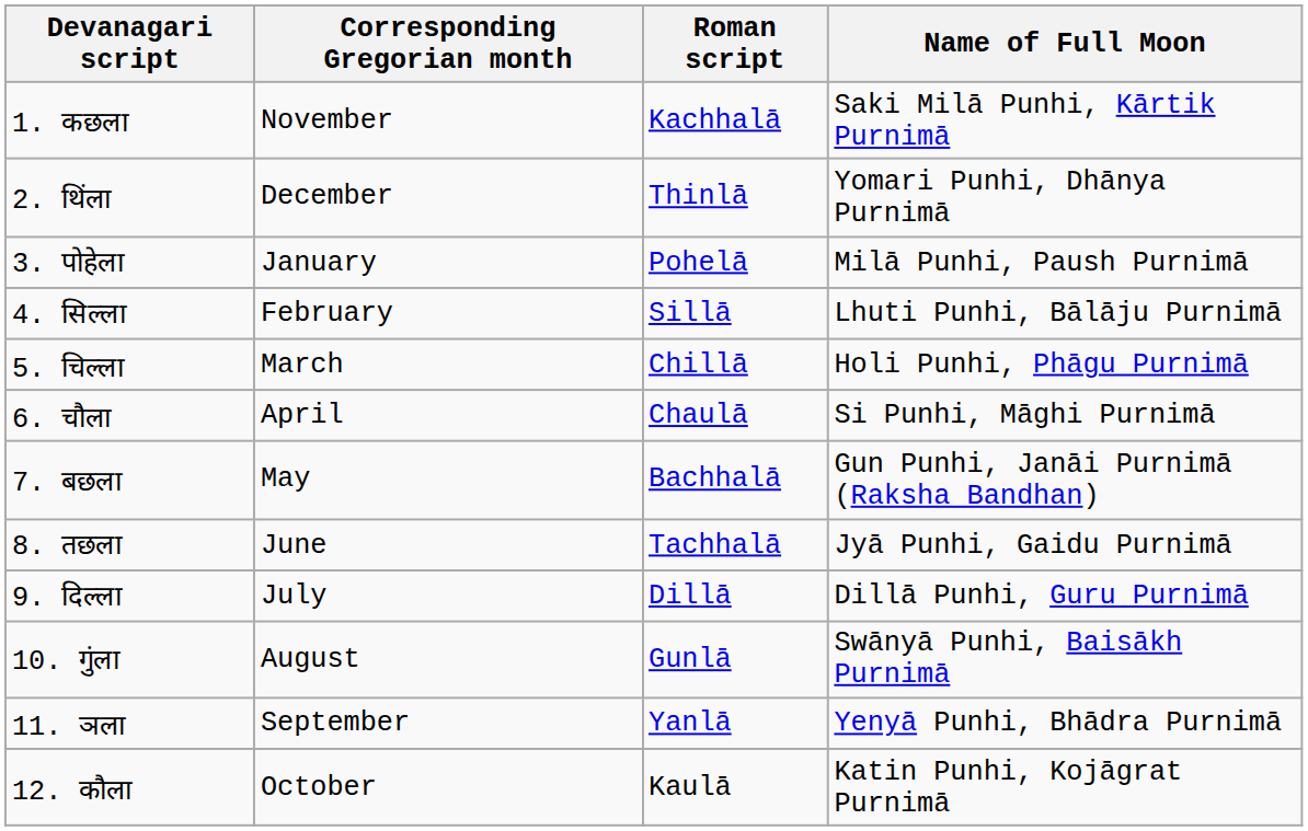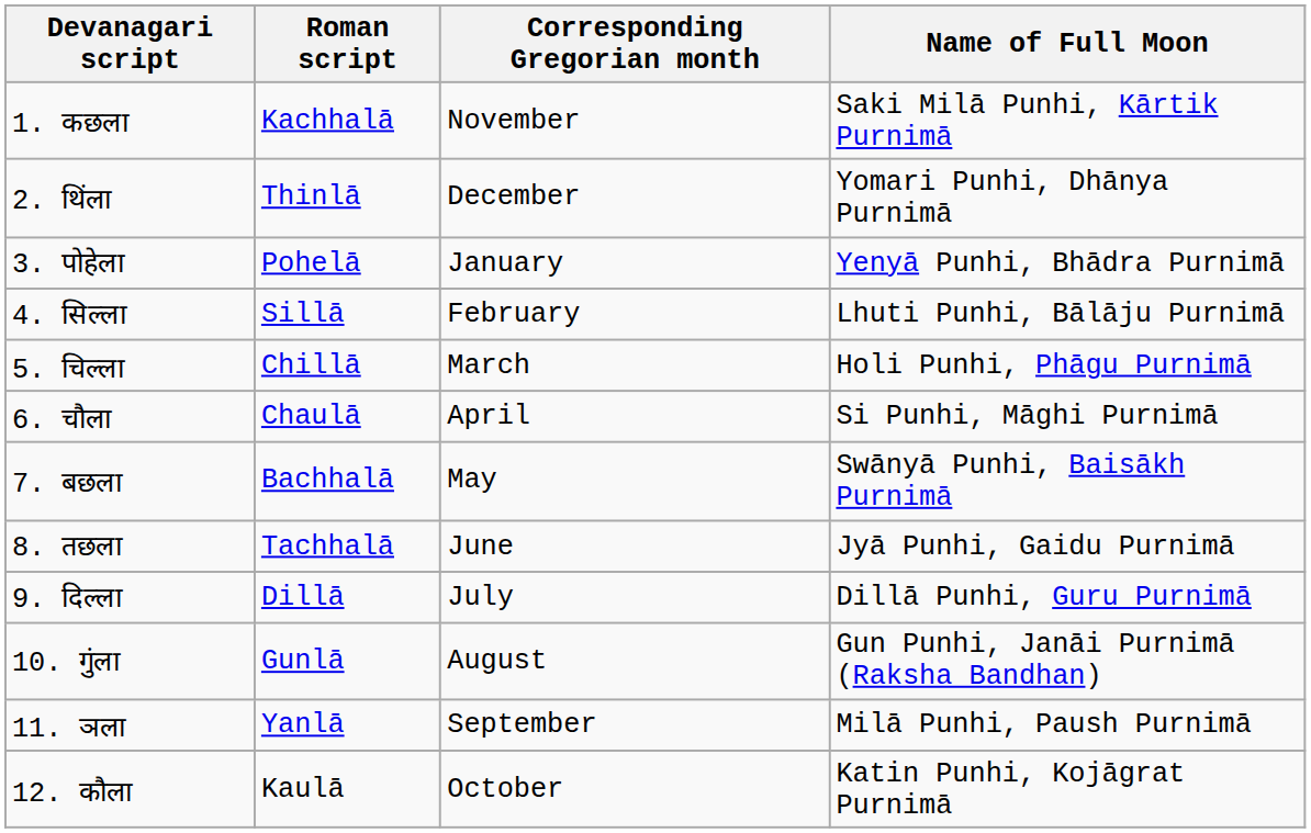 <table class="wikitable" align=center>
 <tr>
 <th>Devanagari script</th>
+<th>Roman script</th>
 <th>Corresponding Gregorian month</th>
-<th>Roman script</th>
 <th>Name of Full Moon</th>
 </tr>
 <tr>
 <td>1. कछला</td>
+<td><a href='#'>Kachhalā</a></td>
 <td>November</td>
-<td><a href='#'>Kachhalā</a></td>
 <td>Saki Milā Punhi, <a href='#'>Kārtik Purnimā</a></td>
 </tr>
 <tr>
 <td>2. थिंला</td>
+<td><a href='#'>Thinlā</a></td>
 <td>December</td>
-<td><a href='#'>Thinlā</a></td>
 <td>Yomari Punhi, Dhānya Purnimā</td>
 </tr>
 <tr>
 <td>3. पोहेला</td>
+<td><a href='#'>Pohelā</a></td>
 <td>January</td>
-<td><a href='#'>Pohelā</a></td>
-<td>Milā Punhi, Paush Purnimā</td>
+<td><a href='#'>Yenyā</a> Punhi, Bhādra Purnimā</td>
 </tr>
 <tr>
 <td>4. सिल्ला</td>
+<td><a href='#'>Sillā</a></td>
 <td>February</td>
-<td><a href='#'>Sillā</a></td>
 <td>Lhuti Punhi, Bālāju Purnimā</td>
 </tr>
 <tr>
 <td>5. चिल्ला</td>
+<td><a href='#'>Chillā</a></td>
 <td>March</td>
-<td><a href='#'>Chillā</a></td>
 <td>Holi Punhi, <a href='#'>Phāgu Purnimā</a></td>
 </tr>
 <tr>
 <td>6. चौला</td>
+<td><a href='#'>Chaulā</a></td>
 <td>April</td>
-<td><a href='#'>Chaulā</a></td>
 <td>Si Punhi, Māghi Purnimā</td>
 </tr>
 <tr>
 <td>7. बछला</td>
+<td><a href='#'>Bachhalā</a></td>
 <td>May</td>
-<td><a href='#'>Bachhalā</a></td>
-<td>Gun Punhi, Janāi Purnimā (<a href='#'>Raksha Bandhan</a>)</td>
+<td>Swānyā Punhi, <a href='#'>Baisākh Purnimā</a></td>
 </tr>
 <tr>
 <td>8. तछला</td>
+<td><a href='#'>Tachhalā</a></td>
 <td>June</td>
-<td><a href='#'>Tachhalā</a></td>
 <td>Jyā Punhi, Gaidu Purnimā</td>
 </tr>
 <tr>
 <td>9. दिल्ला</td>
+<td><a href='#'>Dillā</a></td>
 <td>July</td>
-<td><a href='#'>Dillā</a></td>
 <td>Dillā Punhi, <a href='#'>Guru Purnimā</a></td>
 </tr>
 <tr>
 <td>10. गुंला</td>
+<td><a href='#'>Gunlā</a></td>
 <td>August</td>
-<td><a href='#'>Gunlā</a></td>
-<td>Swānyā Punhi, <a href='#'>Baisākh Purnimā</a></td>
+<td>Gun Punhi, Janāi Purnimā (<a href='#'>Raksha Bandhan</a>)</td>
 </tr>
 <tr>
 <td>11. ञला</td>
+<td><a href='#'>Yanlā</a></td>
 <td>September</td>
-<td><a href='#'>Yanlā</a></td>
-<td><a href='#'>Yenyā</a> Punhi, Bhādra Purnimā</td>
+<td>Milā Punhi, Paush Purnimā</td>
 </tr>
 <tr>
 <td>12. कौला</td>
+<td>Kaulā</td>
 <td>October</td>
-<td>Kaulā</td>
 <td>Katin Punhi, Kojāgrat Purnimā</td>
 </tr>
 </table>
